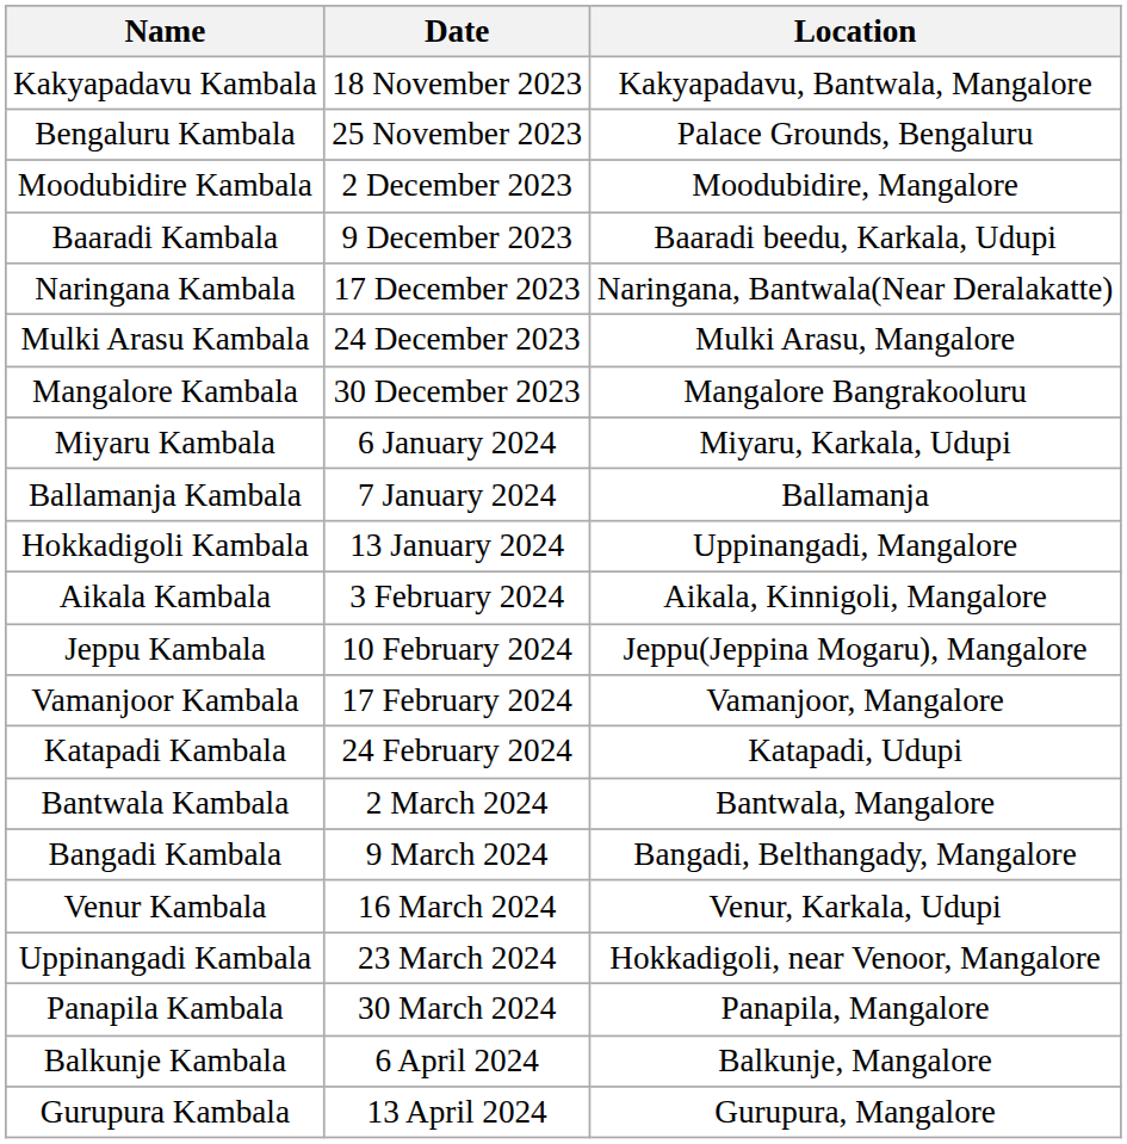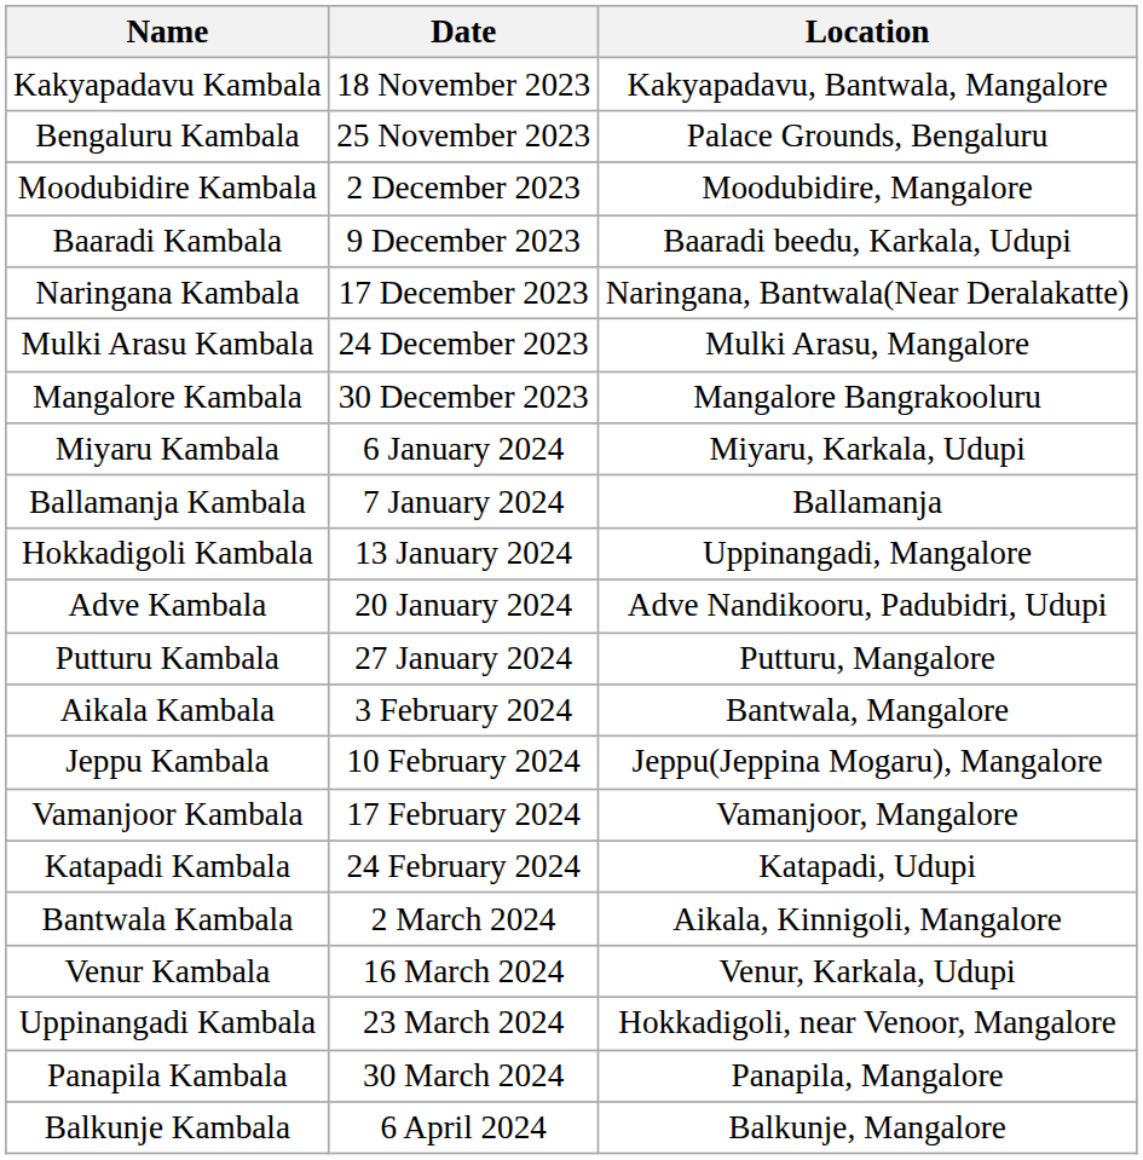 <table class="wikitable" style="text-align:center;">
 <tr style="font-weight:bold; text-align:left;">
 <th>Name</th>
 <th>Date</th>
 <th>Location</th>
 </tr>
 <tr style="background-color:#FFF;">
 <td style="vertical-align:middle;">Kakyapadavu Kambala</td>
 <td style="vertical-align:middle;">18 November 2023</td>
 <td style="vertical-align:middle;">Kakyapadavu, Bantwala, Mangalore</td>
 </tr>
 <tr style="background-color:#FFF;">
 <td style="vertical-align:middle;">Bengaluru Kambala</td>
 <td style="vertical-align:middle;">25 November 2023</td>
 <td style="vertical-align:middle;">Palace Grounds, Bengaluru</td>
 </tr>
 <tr style="background-color:#FFF;">
 <td style="vertical-align:middle;">Moodubidire Kambala</td>
 <td style="vertical-align:middle;">2 December 2023</td>
 <td style="vertical-align:middle;">Moodubidire, Mangalore</td>
 </tr>
 <tr style="background-color:#FFF;">
 <td style="vertical-align:middle;">Baaradi Kambala</td>
 <td style="vertical-align:middle;">9 December 2023</td>
 <td style="vertical-align:middle;">Baaradi beedu, Karkala, Udupi</td>
 </tr>
 <tr style="background-color:#FFF;">
 <td style="vertical-align:middle;">Naringana Kambala</td>
 <td style="vertical-align:middle;">17 December 2023</td>
 <td style="vertical-align:middle;">Naringana, Bantwala(Near Deralakatte)</td>
 </tr>
 <tr style="background-color:#FFF;">
 <td style="vertical-align:middle;">Mulki Arasu Kambala</td>
 <td style="vertical-align:middle;">24 December 2023</td>
 <td style="vertical-align:middle;">Mulki Arasu, Mangalore</td>
 </tr>
 <tr style="background-color:#FFF;">
 <td style="vertical-align:middle;">Mangalore Kambala</td>
 <td style="vertical-align:middle;">30 December 2023</td>
 <td style="vertical-align:middle;">Mangalore Bangrakooluru</td>
 </tr>
 <tr style="background-color:#FFF;">
 <td style="vertical-align:middle;">Miyaru Kambala</td>
 <td style="vertical-align:middle;">6 January 2024</td>
 <td style="vertical-align:middle;">Miyaru, Karkala, Udupi</td>
 </tr>
 <tr style="background-color:#FFF;">
 <td style="vertical-align:middle;">Ballamanja Kambala</td>
 <td style="vertical-align:middle;">7 January 2024</td>
 <td style="vertical-align:middle;">Ballamanja</td>
 </tr>
 <tr style="background-color:#FFF;">
 <td style="vertical-align:middle;">Hokkadigoli Kambala</td>
 <td style="vertical-align:middle;">13 January 2024</td>
 <td>Uppinangadi, Mangalore</td>
 </tr>
 <tr style="background-color:#FFF;">
+<td style="vertical-align:middle;">Adve Kambala</td>
+<td style="vertical-align:middle;">20 January 2024</td>
+<td style="vertical-align:middle;">Adve Nandikooru, Padubidri, Udupi</td>
+</tr>
+<tr style="background-color:#FFF;">
+<td style="vertical-align:middle;">Putturu Kambala</td>
+<td style="vertical-align:middle;">27 January 2024</td>
+<td style="vertical-align:middle;">Putturu, Mangalore</td>
+</tr>
+<tr style="background-color:#FFF;">
 <td style="vertical-align:middle;">Aikala Kambala</td>
 <td style="vertical-align:middle;">3 February 2024</td>
-<td style="vertical-align:middle;">Aikala, Kinnigoli, Mangalore</td>
+<td>Bantwala, Mangalore</td>
 </tr>
 <tr style="background-color:#FFF;">
 <td style="vertical-align:middle;">Jeppu Kambala</td>
 <td style="vertical-align:middle;">10 February 2024</td>
 <td style="vertical-align:middle;">Jeppu(Jeppina Mogaru), Mangalore</td>
 </tr>
 <tr style="vertical-align:middle; background-color:#FFF;">
 <td>Vamanjoor Kambala</td>
 <td>17 February 2024</td>
 <td>Vamanjoor, Mangalore</td>
 </tr>
 <tr style="vertical-align:middle; background-color:#FFF;">
 <td>Katapadi Kambala</td>
 <td>24 February 2024</td>
 <td>Katapadi, Udupi</td>
 </tr>
 <tr style="vertical-align:middle; background-color:#FFF;">
 <td>Bantwala Kambala</td>
 <td>2 March 2024</td>
-<td>Bantwala, Mangalore</td>
-</tr>
-<tr style="vertical-align:middle; background-color:#FFF;">
-<td>Bangadi Kambala</td>
-<td>9 March 2024</td>
-<td>Bangadi, Belthangady, Mangalore</td>
+<td style="vertical-align:middle;">Aikala, Kinnigoli, Mangalore</td>
 </tr>
 <tr style="vertical-align:middle; background-color:#FFF;">
 <td>Venur Kambala</td>
 <td>16 March 2024</td>
 <td>Venur, Karkala, Udupi</td>
 </tr>
 <tr style="vertical-align:middle; background-color:#FFF;">
 <td>Uppinangadi Kambala</td>
 <td>23 March 2024</td>
 <td style="vertical-align:middle;">Hokkadigoli, near Venoor, Mangalore</td>
 </tr>
 <tr style="vertical-align:middle; background-color:#FFF;">
 <td>Panapila Kambala</td>
 <td>30 March 2024</td>
 <td>Panapila, Mangalore</td>
 </tr>
 <tr style="vertical-align:middle; background-color:#FFF;">
 <td>Balkunje Kambala</td>
 <td>6 April 2024</td>
 <td>Balkunje, Mangalore</td>
 </tr>
-<tr style="vertical-align:middle; background-color:#FFF;">
-<td>Gurupura Kambala</td>
-<td>13 April 2024</td>
-<td>Gurupura, Mangalore</td>
-</tr>
 </table>
